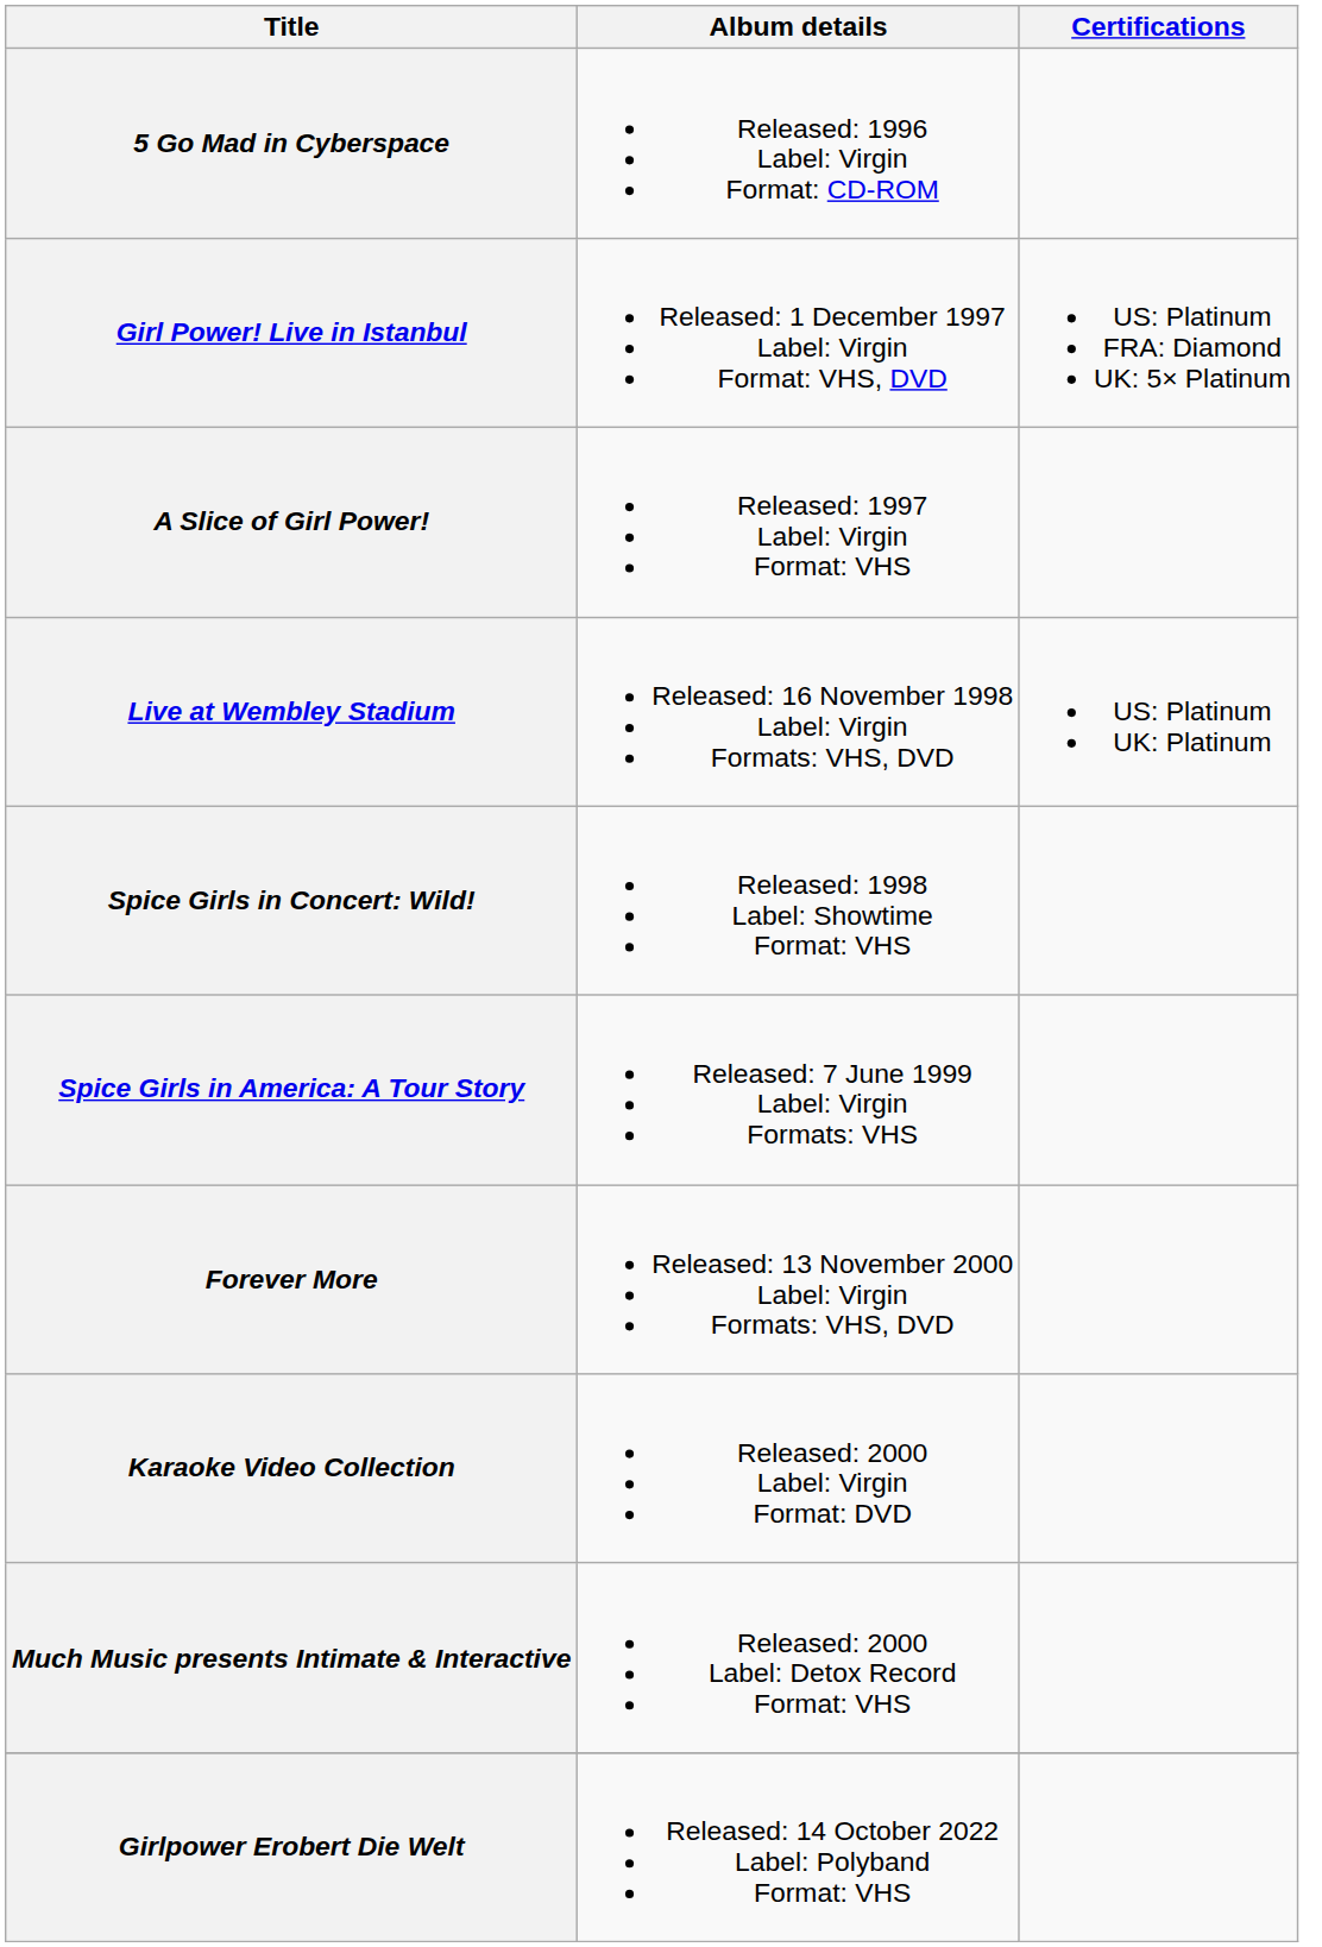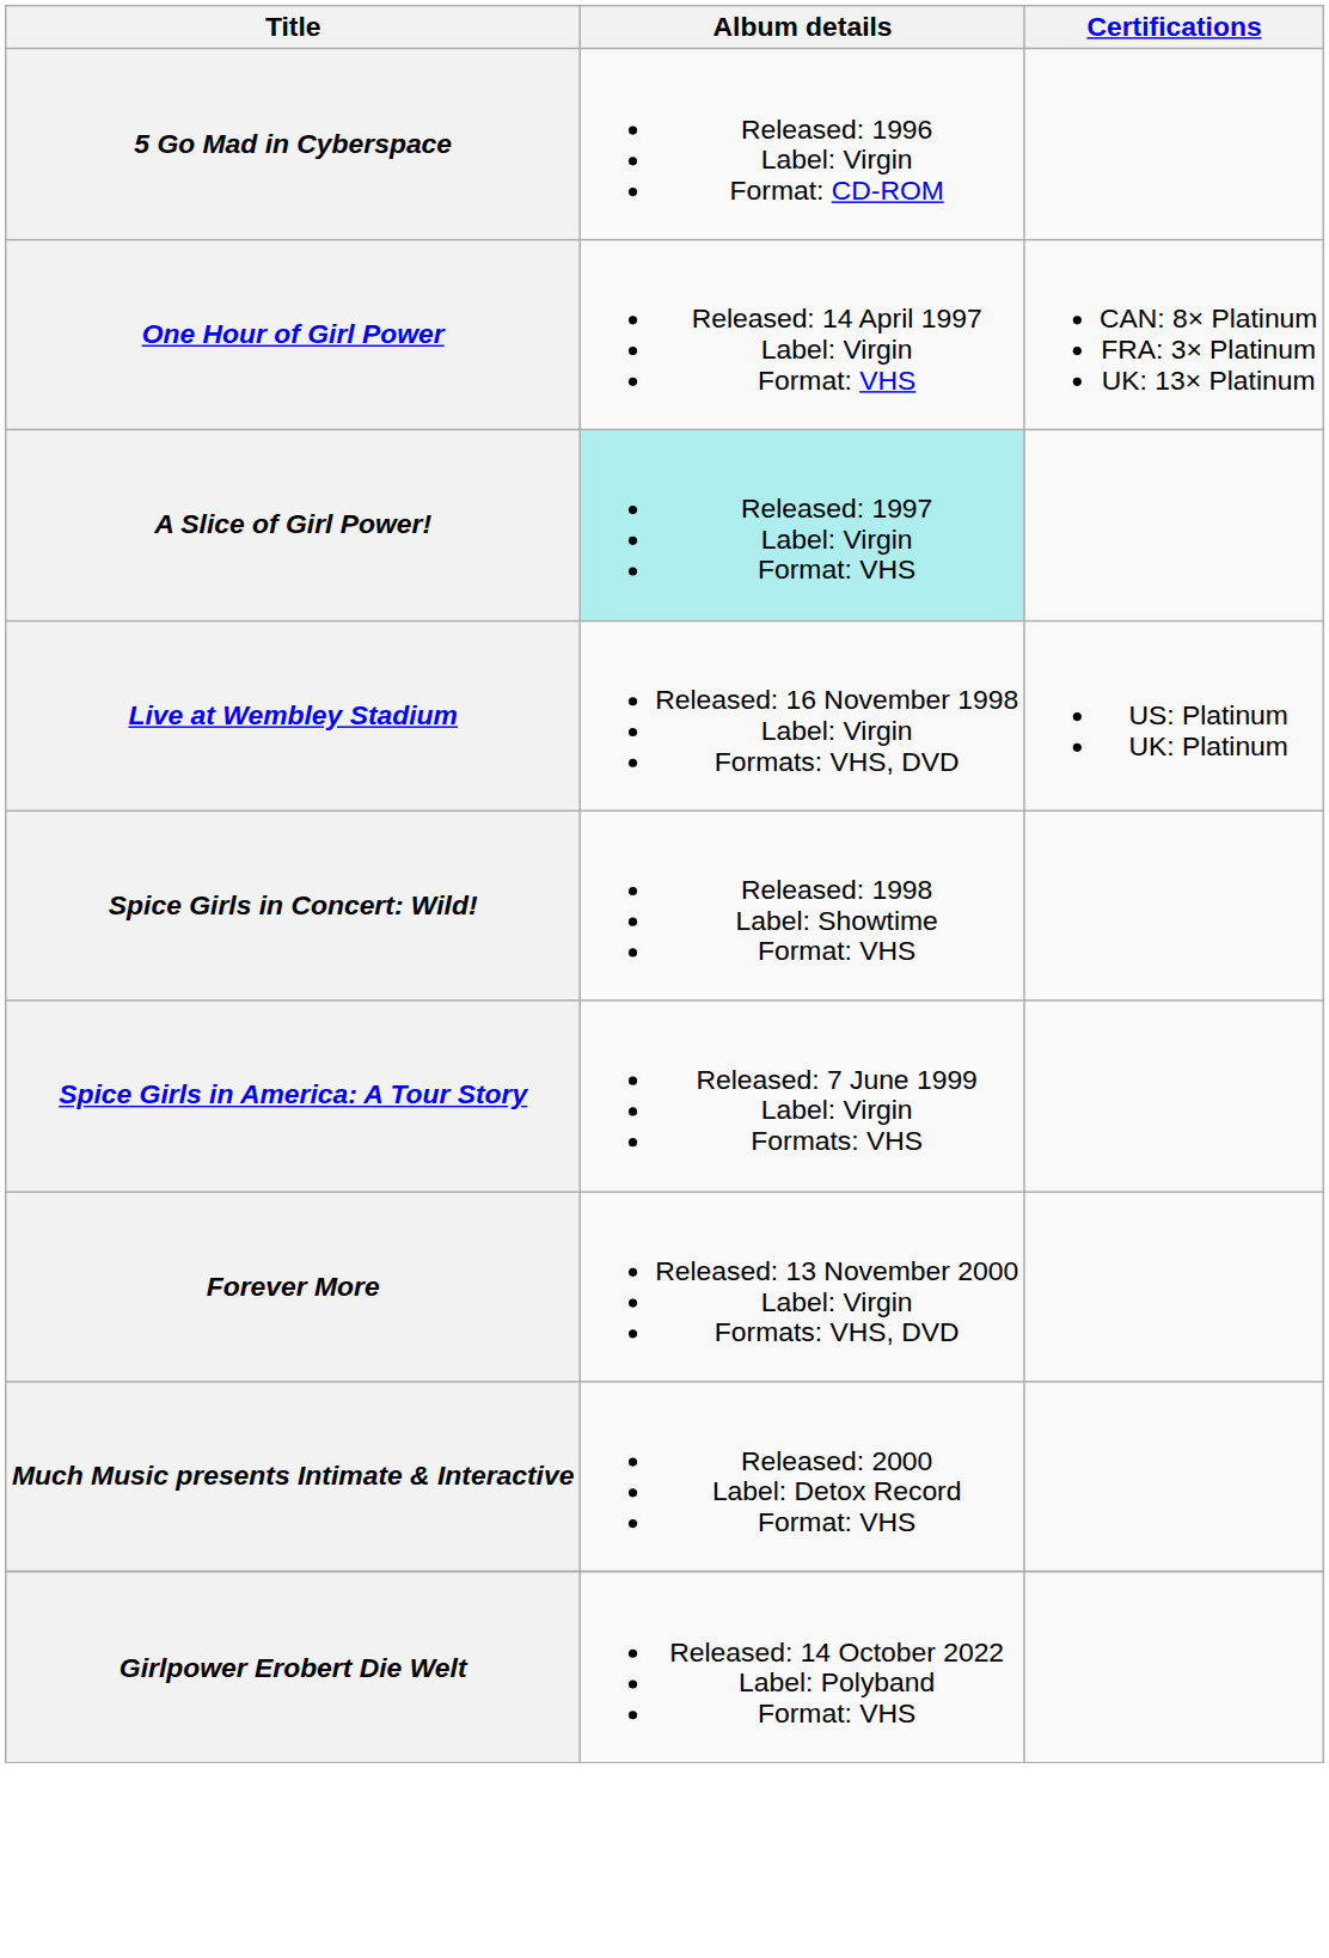 <table class="wikitable plainrowheaders" style="text-align:center;">
 <tr>
 <th scope="col">Title</th>
 <th scope="col">Album details</th>
 <th scope="col"><a href='#'>Certifications</a></th>
 </tr>
 <tr>
 <th scope="row"><em>5 Go Mad in Cyberspace</em></th>
 <td><br><ul><li>Released: 1996</li><li>Label: Virgin</li><li>Format: <a href='#'>CD-ROM</a></li></ul></td>
 <td></td>
 </tr>
 <tr>
-<th scope="row"><em><a href='#'>Girl Power! Live in Istanbul</a></em></th>
-<td><br><ul><li>Released: 1 December 1997</li><li>Label: Virgin</li><li>Format: VHS, <a href='#'>DVD</a></li></ul></td>
-<td><br><ul><li>US: Platinum</li><li>FRA: Diamond</li><li>UK: 5× Platinum</li></ul></td>
+<th scope="row"><em><a href='#'>One Hour of Girl Power</a></em></th>
+<td><br><ul><li>Released: 14 April 1997</li><li>Label: Virgin</li><li>Format: <a href='#'>VHS</a></li></ul></td>
+<td><br><ul><li>CAN: 8× Platinum</li><li>FRA: 3× Platinum</li><li>UK: 13× Platinum</li></ul></td>
 </tr>
 <tr>
 <th scope="row"><em>A Slice of Girl Power!</em></th>
-<td><br><ul><li>Released: 1997</li><li>Label: Virgin</li><li>Format: VHS</li></ul></td>
+<td style="background: paleturquoise;"><br><ul><li>Released: 1997</li><li>Label: Virgin</li><li>Format: VHS</li></ul></td>
 <td></td>
 </tr>
 <tr>
 <th scope="row"><em><a href='#'>Live at Wembley Stadium</a></em></th>
 <td><br><ul><li>Released: 16 November 1998</li><li>Label: Virgin</li><li>Formats: VHS, DVD</li></ul></td>
 <td><br><ul><li>US: Platinum</li><li>UK: Platinum</li></ul></td>
 </tr>
 <tr>
 <th scope="row"><em>Spice Girls in Concert: Wild!</em></th>
 <td><br><ul><li>Released: 1998</li><li>Label: Showtime</li><li>Format: VHS</li></ul></td>
 <td></td>
 </tr>
 <tr>
 <th scope="row"><em><a href='#'>Spice Girls in America: A Tour Story</a></em></th>
 <td><br><ul><li>Released: 7 June 1999</li><li>Label: Virgin</li><li>Formats: VHS</li></ul></td>
 <td></td>
 </tr>
 <tr>
 <th scope="row"><em>Forever More</em></th>
 <td><br><ul><li>Released: 13 November 2000</li><li>Label: Virgin</li><li>Formats: VHS, DVD</li></ul></td>
 <td></td>
 </tr>
 <tr>
-<th scope="row"><em>Karaoke Video Collection</em></th>
-<td><br><ul><li>Released: 2000</li><li>Label: Virgin</li><li>Format: DVD</li></ul></td>
-<td></td>
-</tr>
-<tr>
 <th scope="row"><em>Much Music presents Intimate & Interactive</em></th>
 <td><br><ul><li>Released: 2000</li><li>Label: Detox Record</li><li>Format: VHS</li></ul></td>
 <td></td>
 </tr>
 <tr>
 </tr>
 <tr>
 <th scope="row"><em>Girlpower Erobert Die Welt</em></th>
 <td><br><ul><li>Released: 14 October 2022</li><li>Label: Polyband</li><li>Format: VHS</li></ul></td>
 <td></td>
 </tr>
 </table>
